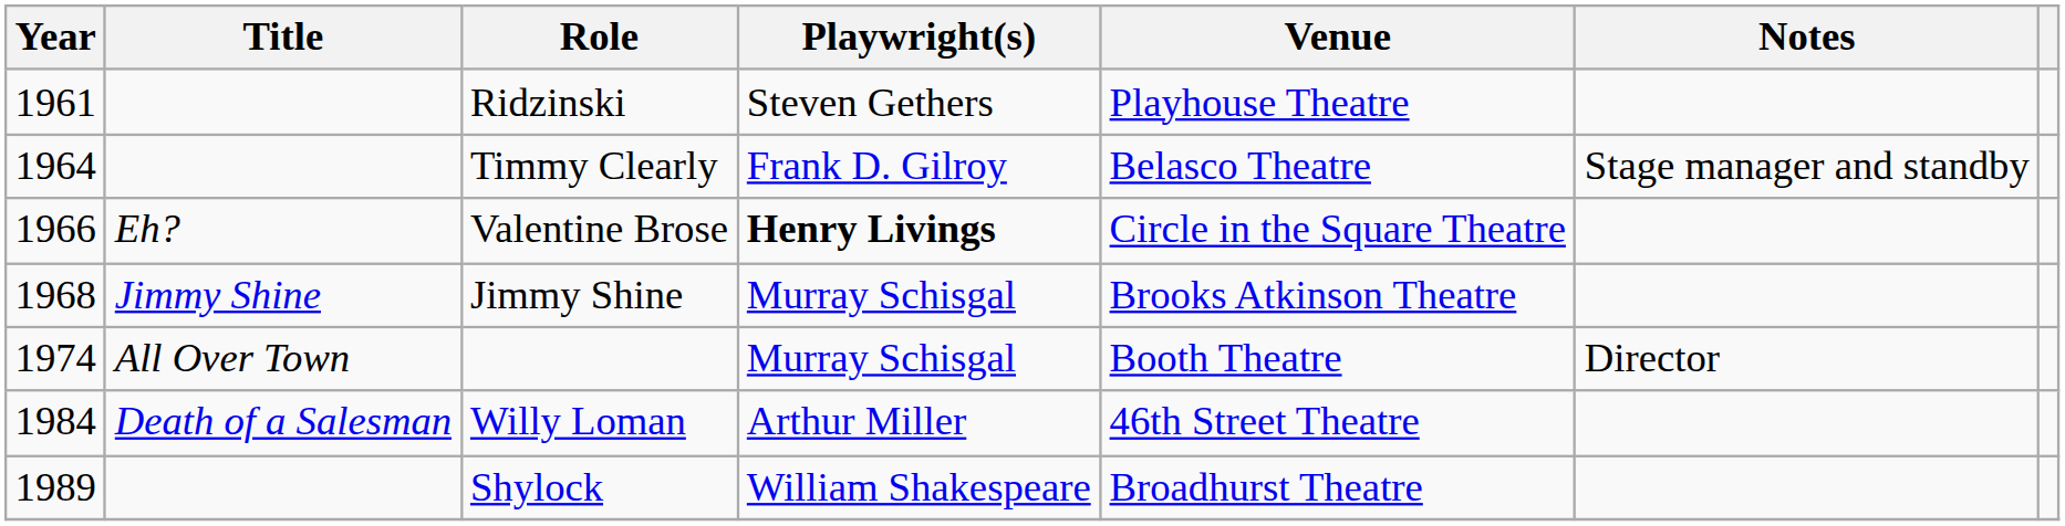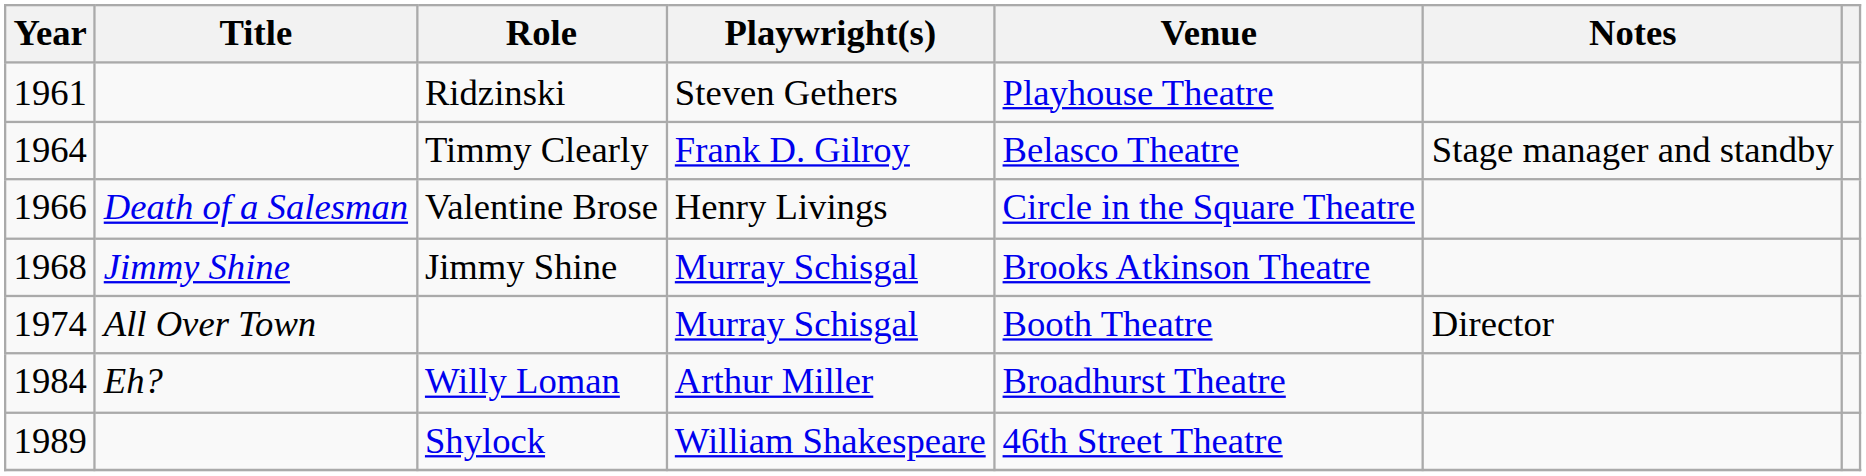 <table class="wikitable plainrowheaders sortable">
 <tr>
 <th scope="col">Year</th>
 <th scope="col">Title</th>
 <th scope="col">Role</th>
 <th scope="col">Playwright(s)</th>
 <th scope="col">Venue</th>
 <th scope="col" class="unsortable">Notes</th>
 <th scope="col" class="unsortable"></th>
 </tr>
 <tr>
 <td scope="row">1961</td>
 <td></td>
 <td>Ridzinski</td>
 <td>Steven Gethers</td>
 <td><a href='#'>Playhouse Theatre</a></td>
 <td></td>
 <td style="text-align: center;"></td>
 </tr>
 <tr>
 <td scope="row">1964</td>
 <td></td>
 <td>Timmy Clearly</td>
 <td><a href='#'>Frank D. Gilroy</a></td>
 <td><a href='#'>Belasco Theatre</a></td>
 <td>Stage manager and standby</td>
 <td style="text-align: center;"></td>
 </tr>
 <tr>
 <td>1966</td>
-<td><em>Eh?</em></td>
+<td><em><a href='#'>Death of a Salesman</a></em></td>
 <td>Valentine Brose</td>
-<td><strong>Henry Livings</strong></td>
+<td>Henry Livings</td>
 <td><a href='#'>Circle in the Square Theatre</a></td>
 <td></td>
 <td></td>
 </tr>
 <tr>
 <td scope="row">1968</td>
 <td><em><a href='#'>Jimmy Shine</a></em></td>
 <td>Jimmy Shine</td>
 <td><a href='#'>Murray Schisgal</a></td>
 <td><a href='#'>Brooks Atkinson Theatre</a></td>
 <td></td>
 <td style="text-align: center;"></td>
 </tr>
 <tr>
 <td scope="row">1974</td>
 <td><em>All Over Town</em></td>
 <td></td>
 <td><a href='#'>Murray Schisgal</a></td>
 <td><a href='#'>Booth Theatre</a></td>
 <td>Director</td>
 <td style="text-align: center;"></td>
 </tr>
 <tr>
 <td scope="row">1984</td>
-<td><em><a href='#'>Death of a Salesman</a></em></td>
+<td><em>Eh?</em></td>
 <td><a href='#'>Willy Loman</a></td>
 <td><a href='#'>Arthur Miller</a></td>
-<td><a href='#'>46th Street Theatre</a></td>
+<td><a href='#'>Broadhurst Theatre</a></td>
 <td></td>
 <td style="text-align: center;"></td>
 </tr>
 <tr>
 <td scope="row">1989</td>
 <td></td>
 <td><a href='#'>Shylock</a></td>
 <td><a href='#'>William Shakespeare</a></td>
-<td><a href='#'>Broadhurst Theatre</a></td>
+<td><a href='#'>46th Street Theatre</a></td>
 <td></td>
 <td style="text-align: center;"></td>
 </tr>
 <tr>
 </tr>
 </table>
